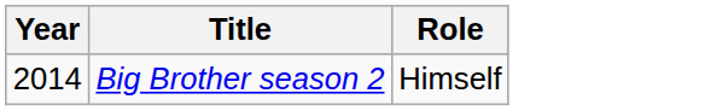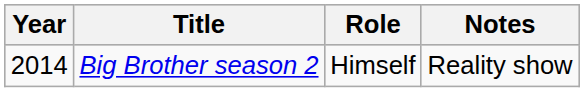 <table class="wikitable sortable">
 <tr>
 <th>Year</th>
 <th>Title</th>
 <th>Role</th>
+<th>Notes</th>
 </tr>
 <tr>
 <td>2014</td>
 <td><em><a href='#'>Big Brother season 2</a></em></td>
 <td>Himself</td>
+<td>Reality show</td>
 </tr>
 </table>
